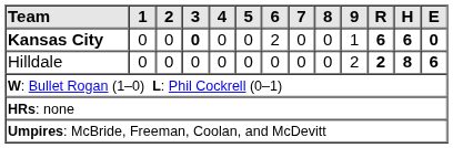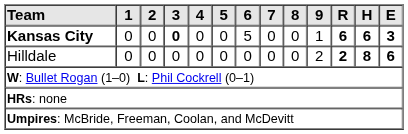 <table border=1 cellspacing=0 width=425 style="margin-left:3em;">
 <tr style="text-align:center; background-color:#e6e6e6;">
 <th align=left width=28%>Team</th>
 <th width=6%>1</th>
 <th width=6%>2</th>
 <th width=6%>3</th>
 <th width=6%>4</th>
 <th width=6%>5</th>
 <th width=6%>6</th>
 <th width=6%>7</th>
 <th width=6%>8</th>
 <th width=6%>9</th>
 <th width=6%>R</th>
 <th width=6%>H</th>
 <th width=6%>E</th>
 </tr>
 <tr style="text-align:center;">
 <td align=left><strong>Kansas City</strong></td>
 <td>0</td>
 <td>0</td>
 <td><strong>0</strong></td>
 <td>0</td>
 <td>0</td>
-<td>2</td>
+<td>5</td>
 <td>0</td>
 <td>0</td>
 <td>1</td>
 <td><strong>6</strong></td>
 <td><strong>6</strong></td>
-<td><strong>0</strong></td>
+<td><strong>3</strong></td>
 </tr>
 <tr style="text-align:center;">
 <td align=left>Hilldale</td>
 <td>0</td>
 <td>0</td>
 <td>0</td>
 <td>0</td>
 <td>0</td>
 <td>0</td>
 <td>0</td>
 <td>0</td>
 <td>2</td>
 <td><strong>2</strong></td>
 <td><strong>8</strong></td>
 <td><strong>6</strong></td>
 </tr>
 <tr style="text-align:left;">
 <td colspan=14><small><strong>W</strong>: <a href='#'>Bullet Rogan</a> (1–0)  <strong>L</strong>: <a href='#'>Phil Cockrell</a> (0–1)</small></td>
 </tr>
 <tr style="text-align:left;">
 <td colspan=14><small><strong>HRs</strong>: none</small></td>
 </tr>
 <tr style="text-align:left;">
 <td colspan=14><small><strong>Umpires</strong>: McBride, Freeman, Coolan, and McDevitt</small></td>
 </tr>
 <tr style="text-align:left;">
 </tr>
 </table>
